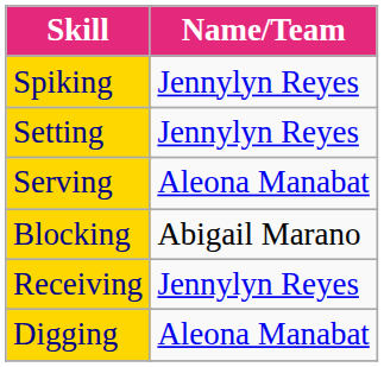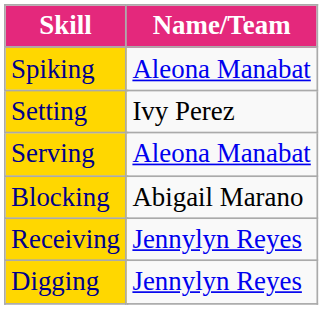 <table class="wikitable">
 <tr>
 <th style="background:#E4287C; color:#FFFFFF;" colspan="2">Skill</th>
 <th style="background:#E4287C; color:#FFFFFF;">Name/Team</th>
 </tr>
 <tr>
 <td style="background:#FFD700; color:#00008B;" colspan="2">Spiking</td>
-<td><a href='#'>Jennylyn Reyes</a></td>
+<td><a href='#'>Aleona Manabat</a></td>
 </tr>
 <tr>
 <td style="background:#FFD700; color:#00008B;" colspan="2">Setting</td>
-<td><a href='#'>Jennylyn Reyes</a></td>
+<td>Ivy Perez</td>
 </tr>
 <tr>
 <td style="background:#FFD700; color:#00008B;" colspan="2">Serving</td>
 <td><a href='#'>Aleona Manabat</a></td>
 </tr>
 <tr>
 <td style="background:#FFD700; color:#00008B;" colspan="2">Blocking</td>
 <td>Abigail Marano</td>
 </tr>
 <tr>
 <td style="background:#FFD700; color:#00008B;" colspan="2">Receiving</td>
 <td><a href='#'>Jennylyn Reyes</a></td>
 </tr>
 <tr>
 <td style="background:#FFD700; color:#00008B;" colspan="2">Digging</td>
-<td><a href='#'>Aleona Manabat</a></td>
+<td><a href='#'>Jennylyn Reyes</a></td>
 </tr>
 </table>
